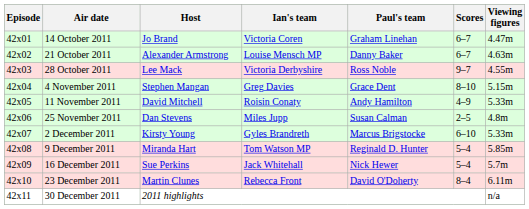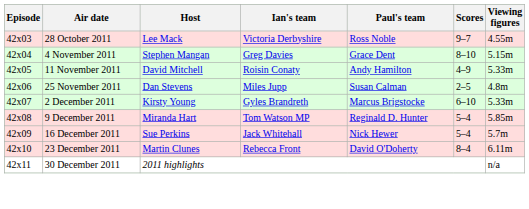 <table class="wikitable"  style="width:840px; background:#dfd;">
 <tr>
 <th style="width:5%;">Episode</th>
 <th style="width:21%;">Air date</th>
 <th style="width:22%;">Host</th>
 <th style="width:23%;">Ian's team</th>
 <th style="width:23%;">Paul's team</th>
 <th style="width:5%;">Scores</th>
 <th style="width:120%;">Viewing figures</th>
-</tr>
-<tr>
-<td>42x01</td>
-<td>14 October 2011</td>
-<td><a href='#'>Jo Brand</a></td>
-<td><a href='#'>Victoria Coren</a></td>
-<td><a href='#'>Graham Linehan</a></td>
-<td>6–7</td>
-<td>4.47m</td>
-</tr>
-<tr>
-<td>42x02</td>
-<td>21 October 2011</td>
-<td><a href='#'>Alexander Armstrong</a></td>
-<td><a href='#'>Louise Mensch MP</a></td>
-<td><a href='#'>Danny Baker</a></td>
-<td>6–7</td>
-<td>4.63m</td>
 </tr>
 <tr style="background:#fdd;">
 <td>42x03</td>
 <td>28 October 2011</td>
 <td><a href='#'>Lee Mack</a></td>
 <td><a href='#'>Victoria Derbyshire</a></td>
 <td><a href='#'>Ross Noble</a></td>
 <td>9–7</td>
 <td>4.55m</td>
 </tr>
 <tr>
 <td>42x04</td>
 <td>4 November 2011</td>
 <td><a href='#'>Stephen Mangan</a></td>
 <td><a href='#'>Greg Davies</a></td>
 <td><a href='#'>Grace Dent</a></td>
 <td>8–10</td>
 <td>5.15m</td>
 </tr>
 <tr>
 <td>42x05</td>
 <td>11 November 2011</td>
 <td><a href='#'>David Mitchell</a></td>
 <td><a href='#'>Roisin Conaty</a></td>
 <td><a href='#'>Andy Hamilton</a></td>
 <td>4–9</td>
 <td>5.33m</td>
 </tr>
 <tr>
 <td>42x06</td>
 <td>25 November 2011</td>
 <td><a href='#'>Dan Stevens</a></td>
 <td><a href='#'>Miles Jupp</a></td>
 <td><a href='#'>Susan Calman</a></td>
 <td>2–5</td>
 <td>4.8m</td>
 </tr>
 <tr>
 <td>42x07</td>
 <td>2 December 2011</td>
 <td><a href='#'>Kirsty Young</a></td>
 <td><a href='#'>Gyles Brandreth</a></td>
 <td><a href='#'>Marcus Brigstocke</a></td>
 <td>6–10</td>
 <td>5.33m</td>
 </tr>
 <tr style="background:#fdd;">
 <td>42x08</td>
 <td>9 December 2011</td>
 <td><a href='#'>Miranda Hart</a></td>
 <td><a href='#'>Tom Watson MP</a></td>
 <td><a href='#'>Reginald D. Hunter</a></td>
 <td>5–4</td>
 <td>5.85m</td>
 </tr>
 <tr style="background:#fdd;">
 <td>42x09</td>
 <td>16 December 2011</td>
 <td><a href='#'>Sue Perkins</a></td>
 <td><a href='#'>Jack Whitehall</a></td>
 <td><a href='#'>Nick Hewer</a></td>
 <td>5–4</td>
 <td>5.7m</td>
 </tr>
 <tr style="background:#fdd;">
 <td>42x10</td>
 <td>23 December 2011</td>
 <td><a href='#'>Martin Clunes</a></td>
 <td><a href='#'>Rebecca Front</a></td>
 <td><a href='#'>David O'Doherty</a></td>
 <td>8–4</td>
 <td>6.11m</td>
 </tr>
 <tr style="background:#fff;">
 <td>42x11</td>
 <td>30 December 2011</td>
 <td colspan="4"><em>2011 highlights</em></td>
 <td>n/a</td>
 </tr>
 </table>
